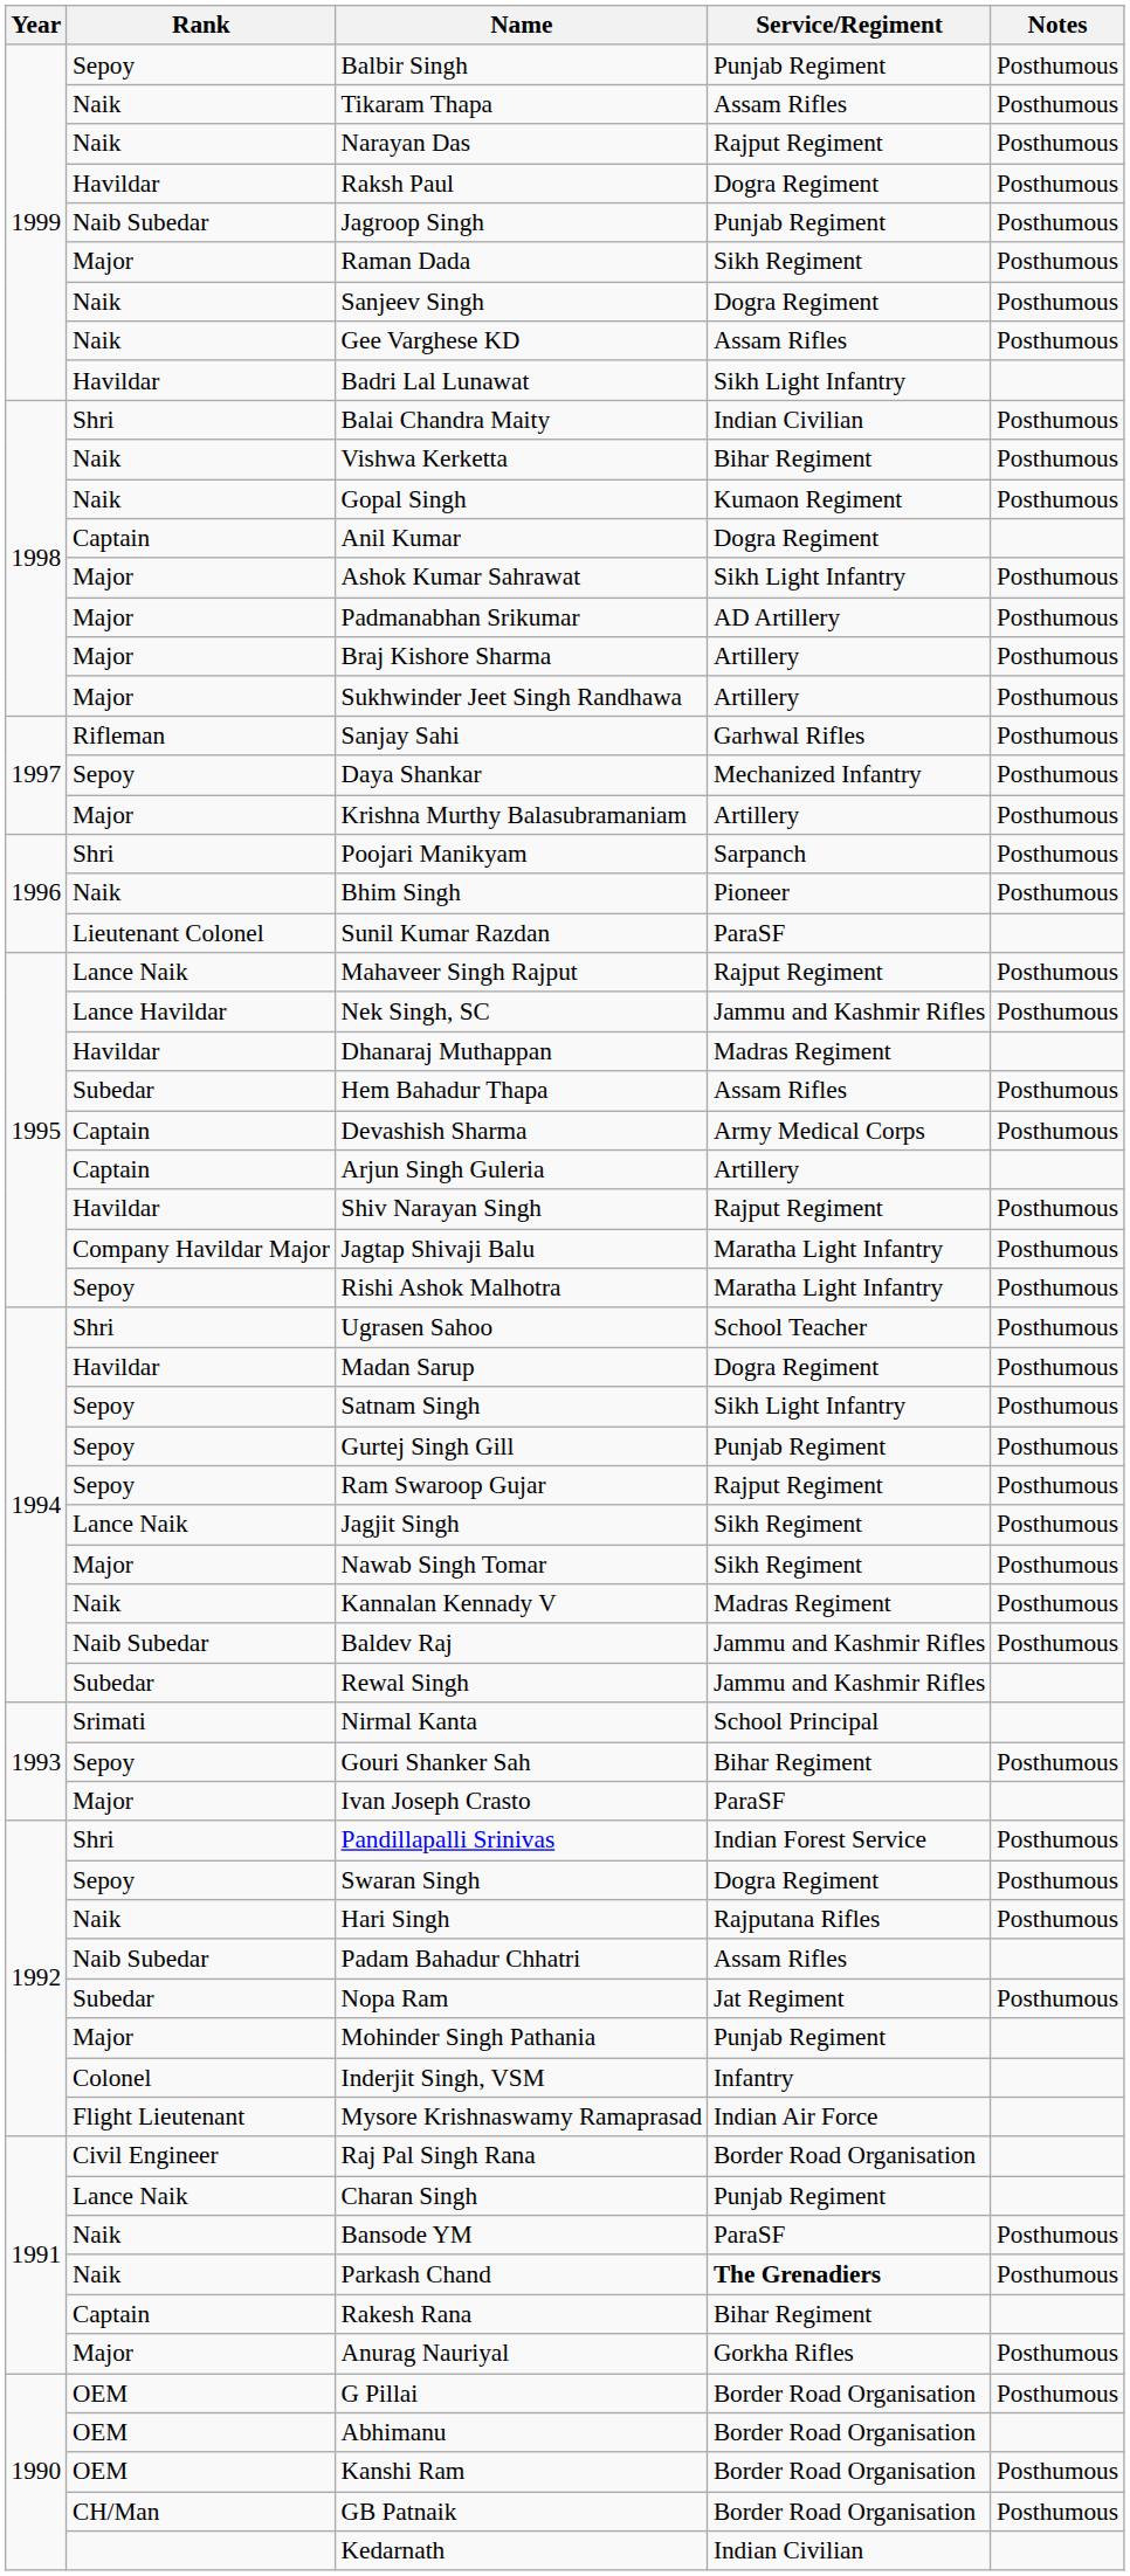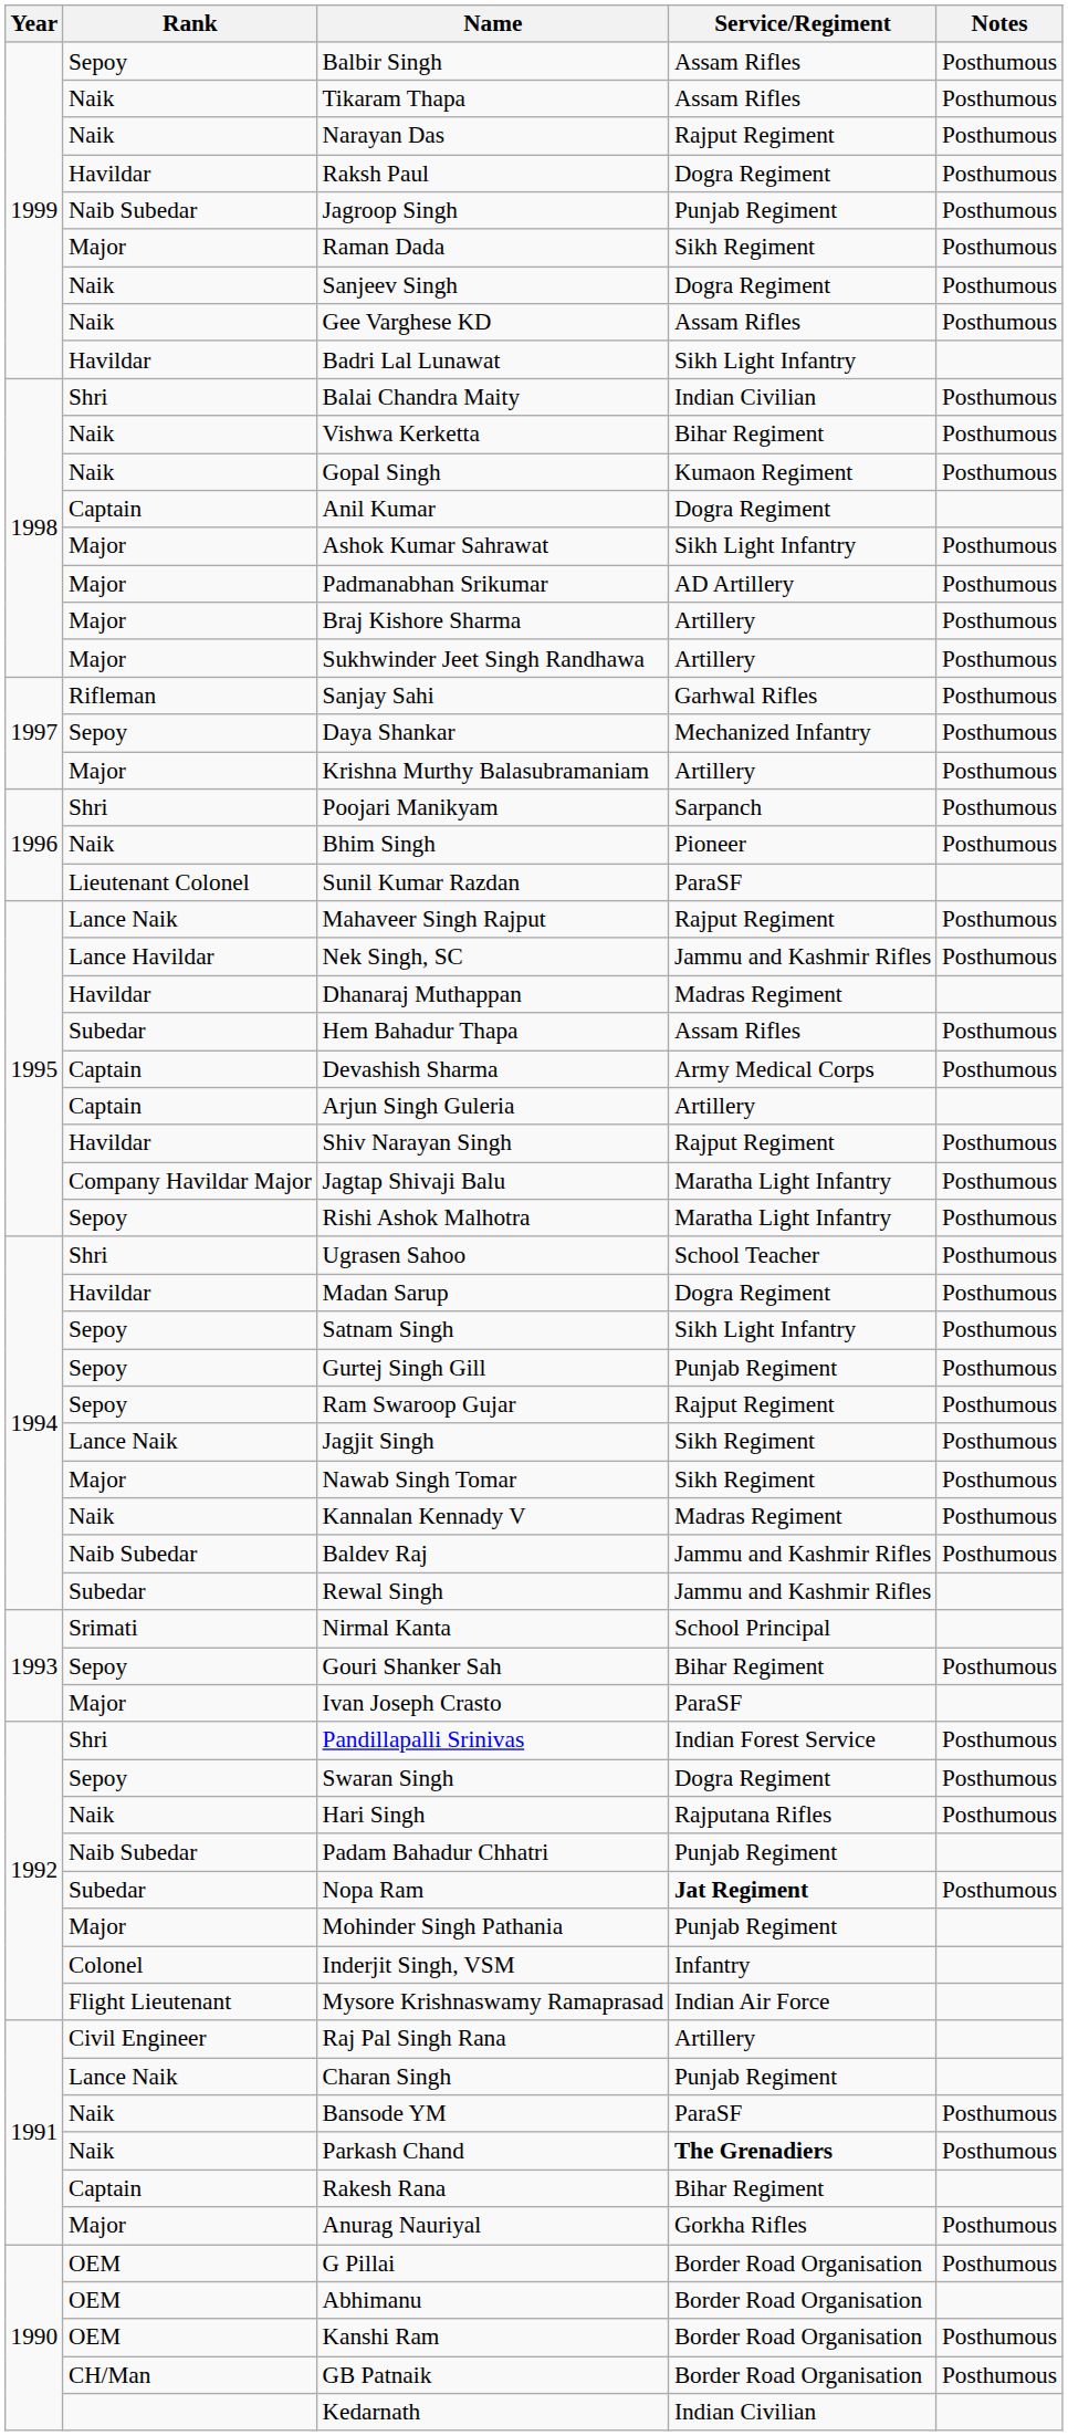 <table class="wikitable sortable">
 <tr>
 <th>Year</th>
 <th>Rank</th>
 <th>Name</th>
 <th>Service/Regiment</th>
 <th>Notes</th>
 </tr>
 <tr>
 <td rowspan="9">1999</td>
 <td>Sepoy</td>
 <td>Balbir Singh</td>
-<td>Punjab Regiment</td>
+<td>Assam Rifles</td>
 <td>Posthumous</td>
 </tr>
 <tr>
 <td>Naik</td>
 <td>Tikaram Thapa</td>
 <td>Assam Rifles</td>
 <td>Posthumous</td>
 </tr>
 <tr>
 <td>Naik</td>
 <td>Narayan Das</td>
 <td>Rajput Regiment</td>
 <td>Posthumous</td>
 </tr>
 <tr>
 <td>Havildar</td>
 <td>Raksh Paul</td>
 <td>Dogra Regiment</td>
 <td>Posthumous</td>
 </tr>
 <tr>
 <td>Naib Subedar</td>
 <td>Jagroop Singh</td>
 <td>Punjab Regiment</td>
 <td>Posthumous</td>
 </tr>
 <tr>
 <td>Major</td>
 <td>Raman Dada</td>
 <td>Sikh Regiment</td>
 <td>Posthumous</td>
 </tr>
 <tr>
 <td>Naik</td>
 <td>Sanjeev Singh</td>
 <td>Dogra Regiment</td>
 <td>Posthumous</td>
 </tr>
 <tr>
 <td>Naik</td>
 <td>Gee Varghese KD</td>
 <td>Assam Rifles</td>
 <td>Posthumous</td>
 </tr>
 <tr>
 <td>Havildar</td>
 <td>Badri Lal Lunawat</td>
 <td>Sikh Light Infantry</td>
 <td></td>
 </tr>
 <tr>
 <td rowspan="8">1998</td>
 <td>Shri</td>
 <td>Balai Chandra Maity</td>
 <td>Indian Civilian</td>
 <td>Posthumous</td>
 </tr>
 <tr>
 <td>Naik</td>
 <td>Vishwa Kerketta</td>
 <td>Bihar Regiment</td>
 <td>Posthumous</td>
 </tr>
 <tr>
 <td>Naik</td>
 <td>Gopal Singh</td>
 <td>Kumaon Regiment</td>
 <td>Posthumous</td>
 </tr>
 <tr>
 <td>Captain</td>
 <td>Anil Kumar</td>
 <td>Dogra Regiment</td>
 <td></td>
 </tr>
 <tr>
 <td>Major</td>
 <td>Ashok Kumar Sahrawat</td>
 <td>Sikh Light Infantry</td>
 <td>Posthumous</td>
 </tr>
 <tr>
 <td>Major</td>
 <td>Padmanabhan Srikumar</td>
 <td>AD Artillery</td>
 <td>Posthumous</td>
 </tr>
 <tr>
 <td>Major</td>
 <td>Braj Kishore Sharma</td>
 <td>Artillery</td>
 <td>Posthumous</td>
 </tr>
 <tr>
 <td>Major</td>
 <td>Sukhwinder Jeet Singh Randhawa</td>
 <td>Artillery</td>
 <td>Posthumous</td>
 </tr>
 <tr>
 <td rowspan="3">1997</td>
 <td>Rifleman</td>
 <td>Sanjay Sahi</td>
 <td>Garhwal Rifles</td>
 <td>Posthumous</td>
 </tr>
 <tr>
 <td>Sepoy</td>
 <td>Daya Shankar</td>
 <td>Mechanized Infantry</td>
 <td>Posthumous</td>
 </tr>
 <tr>
 <td>Major</td>
 <td>Krishna Murthy Balasubramaniam</td>
 <td>Artillery</td>
 <td>Posthumous</td>
 </tr>
 <tr>
 <td rowspan="3">1996</td>
 <td>Shri</td>
 <td>Poojari Manikyam</td>
 <td>Sarpanch</td>
 <td>Posthumous</td>
 </tr>
 <tr>
 <td>Naik</td>
 <td>Bhim Singh</td>
 <td>Pioneer</td>
 <td>Posthumous</td>
 </tr>
 <tr>
 <td>Lieutenant Colonel</td>
 <td>Sunil Kumar Razdan</td>
 <td>ParaSF</td>
 <td></td>
 </tr>
 <tr>
 <td rowspan="9">1995</td>
 <td>Lance Naik</td>
 <td>Mahaveer Singh Rajput</td>
 <td>Rajput Regiment</td>
 <td>Posthumous</td>
 </tr>
 <tr>
 <td>Lance Havildar</td>
 <td>Nek Singh, SC</td>
 <td>Jammu and Kashmir Rifles</td>
 <td>Posthumous</td>
 </tr>
 <tr>
 <td>Havildar</td>
 <td>Dhanaraj Muthappan</td>
 <td>Madras Regiment</td>
 <td></td>
 </tr>
 <tr>
 <td>Subedar</td>
 <td>Hem Bahadur Thapa</td>
 <td>Assam Rifles</td>
 <td>Posthumous</td>
 </tr>
 <tr>
 <td>Captain</td>
 <td>Devashish Sharma</td>
 <td>Army Medical Corps</td>
 <td>Posthumous</td>
 </tr>
 <tr>
 <td>Captain</td>
 <td>Arjun Singh Guleria</td>
 <td>Artillery</td>
 <td></td>
 </tr>
 <tr>
 <td>Havildar</td>
 <td>Shiv Narayan Singh</td>
 <td>Rajput Regiment</td>
 <td>Posthumous</td>
 </tr>
 <tr>
 <td>Company Havildar Major</td>
 <td>Jagtap Shivaji Balu</td>
 <td>Maratha Light Infantry</td>
 <td>Posthumous</td>
 </tr>
 <tr>
 <td>Sepoy</td>
 <td>Rishi Ashok Malhotra</td>
 <td>Maratha Light Infantry</td>
 <td>Posthumous</td>
 </tr>
 <tr>
 <td rowspan="10">1994</td>
 <td>Shri</td>
 <td>Ugrasen Sahoo</td>
 <td>School Teacher</td>
 <td>Posthumous</td>
 </tr>
 <tr>
 <td>Havildar</td>
 <td>Madan Sarup</td>
 <td>Dogra Regiment</td>
 <td>Posthumous</td>
 </tr>
 <tr>
 <td>Sepoy</td>
 <td>Satnam Singh</td>
 <td>Sikh Light Infantry</td>
 <td>Posthumous</td>
 </tr>
 <tr>
 <td>Sepoy</td>
 <td>Gurtej Singh Gill</td>
 <td>Punjab Regiment</td>
 <td>Posthumous</td>
 </tr>
 <tr>
 <td>Sepoy</td>
 <td>Ram Swaroop Gujar</td>
 <td>Rajput Regiment</td>
 <td>Posthumous</td>
 </tr>
 <tr>
 <td>Lance Naik</td>
 <td>Jagjit Singh</td>
 <td>Sikh Regiment</td>
 <td>Posthumous</td>
 </tr>
 <tr>
 <td>Major</td>
 <td>Nawab Singh Tomar</td>
 <td>Sikh Regiment</td>
 <td>Posthumous</td>
 </tr>
 <tr>
 <td>Naik</td>
 <td>Kannalan Kennady V</td>
 <td>Madras Regiment</td>
 <td>Posthumous</td>
 </tr>
 <tr>
 <td>Naib Subedar</td>
 <td>Baldev Raj</td>
 <td>Jammu and Kashmir Rifles</td>
 <td>Posthumous</td>
 </tr>
 <tr>
 <td>Subedar</td>
 <td>Rewal Singh</td>
 <td>Jammu and Kashmir Rifles</td>
 <td></td>
 </tr>
 <tr>
 <td rowspan="3">1993</td>
 <td>Srimati</td>
 <td>Nirmal Kanta</td>
 <td>School Principal</td>
 <td></td>
 </tr>
 <tr>
 <td>Sepoy</td>
 <td>Gouri Shanker  Sah</td>
 <td>Bihar Regiment</td>
 <td>Posthumous</td>
 </tr>
 <tr>
 <td>Major</td>
 <td>Ivan Joseph Crasto</td>
 <td>ParaSF</td>
 <td></td>
 </tr>
 <tr>
 <td rowspan="8">1992</td>
 <td>Shri</td>
 <td><a href='#'>Pandillapalli Srinivas</a></td>
 <td>Indian Forest Service</td>
 <td>Posthumous</td>
 </tr>
 <tr>
 <td>Sepoy</td>
 <td>Swaran Singh</td>
 <td>Dogra Regiment</td>
 <td>Posthumous</td>
 </tr>
 <tr>
 <td>Naik</td>
 <td>Hari Singh</td>
 <td>Rajputana Rifles</td>
 <td>Posthumous</td>
 </tr>
 <tr>
 <td>Naib Subedar</td>
 <td>Padam Bahadur Chhatri</td>
-<td>Assam Rifles</td>
+<td>Punjab Regiment</td>
 <td></td>
 </tr>
 <tr>
 <td>Subedar</td>
 <td>Nopa Ram</td>
-<td>Jat Regiment</td>
+<td><strong>Jat Regiment</strong></td>
 <td>Posthumous</td>
 </tr>
 <tr>
 <td>Major</td>
 <td>Mohinder Singh Pathania</td>
 <td>Punjab Regiment</td>
 <td></td>
 </tr>
 <tr>
 <td>Colonel</td>
 <td>Inderjit Singh, VSM</td>
 <td>Infantry</td>
 <td></td>
 </tr>
 <tr>
 <td>Flight Lieutenant</td>
 <td>Mysore Krishnaswamy Ramaprasad</td>
 <td>Indian Air Force</td>
 <td></td>
 </tr>
 <tr>
 <td rowspan="6">1991</td>
 <td>Civil Engineer</td>
 <td>Raj Pal Singh Rana</td>
-<td>Border Road Organisation</td>
+<td>Artillery</td>
 <td></td>
 </tr>
 <tr>
 <td>Lance Naik</td>
 <td>Charan Singh</td>
 <td>Punjab Regiment</td>
 <td></td>
 </tr>
 <tr>
 <td>Naik</td>
 <td>Bansode YM</td>
 <td>ParaSF</td>
 <td>Posthumous</td>
 </tr>
 <tr>
 <td>Naik</td>
 <td>Parkash Chand</td>
 <td><strong>The Grenadiers</strong></td>
 <td>Posthumous</td>
 </tr>
 <tr>
 <td>Captain</td>
 <td>Rakesh Rana</td>
 <td>Bihar Regiment</td>
 <td></td>
 </tr>
 <tr>
 <td>Major</td>
 <td>Anurag Nauriyal</td>
 <td>Gorkha Rifles</td>
 <td>Posthumous</td>
 </tr>
 <tr>
 <td rowspan="5">1990</td>
 <td>OEM</td>
 <td>G Pillai</td>
 <td>Border Road Organisation</td>
 <td>Posthumous</td>
 </tr>
 <tr>
 <td>OEM</td>
 <td>Abhimanu</td>
 <td>Border Road Organisation</td>
 <td></td>
 </tr>
 <tr>
 <td>OEM</td>
 <td>Kanshi Ram</td>
 <td>Border Road Organisation</td>
 <td>Posthumous</td>
 </tr>
 <tr>
 <td>CH/Man</td>
 <td>GB Patnaik</td>
 <td>Border Road Organisation</td>
 <td>Posthumous</td>
 </tr>
 <tr>
 <td></td>
 <td>Kedarnath</td>
 <td>Indian Civilian</td>
 <td></td>
 </tr>
 </table>
